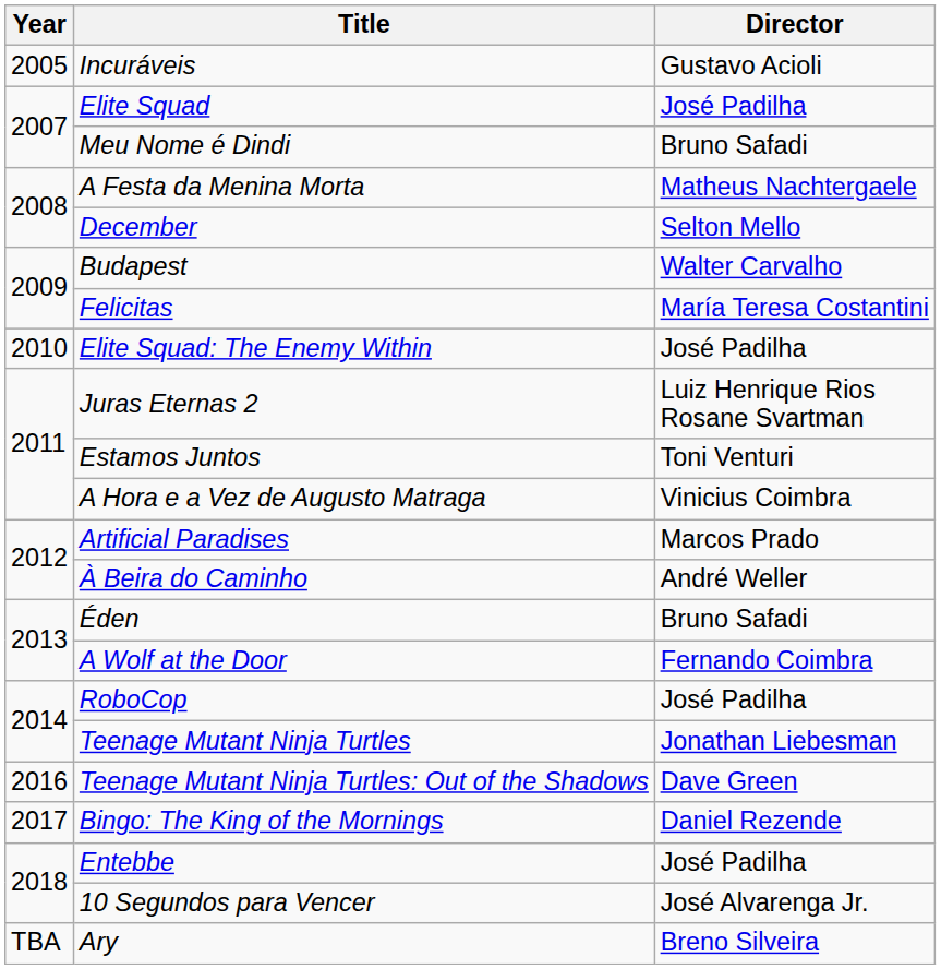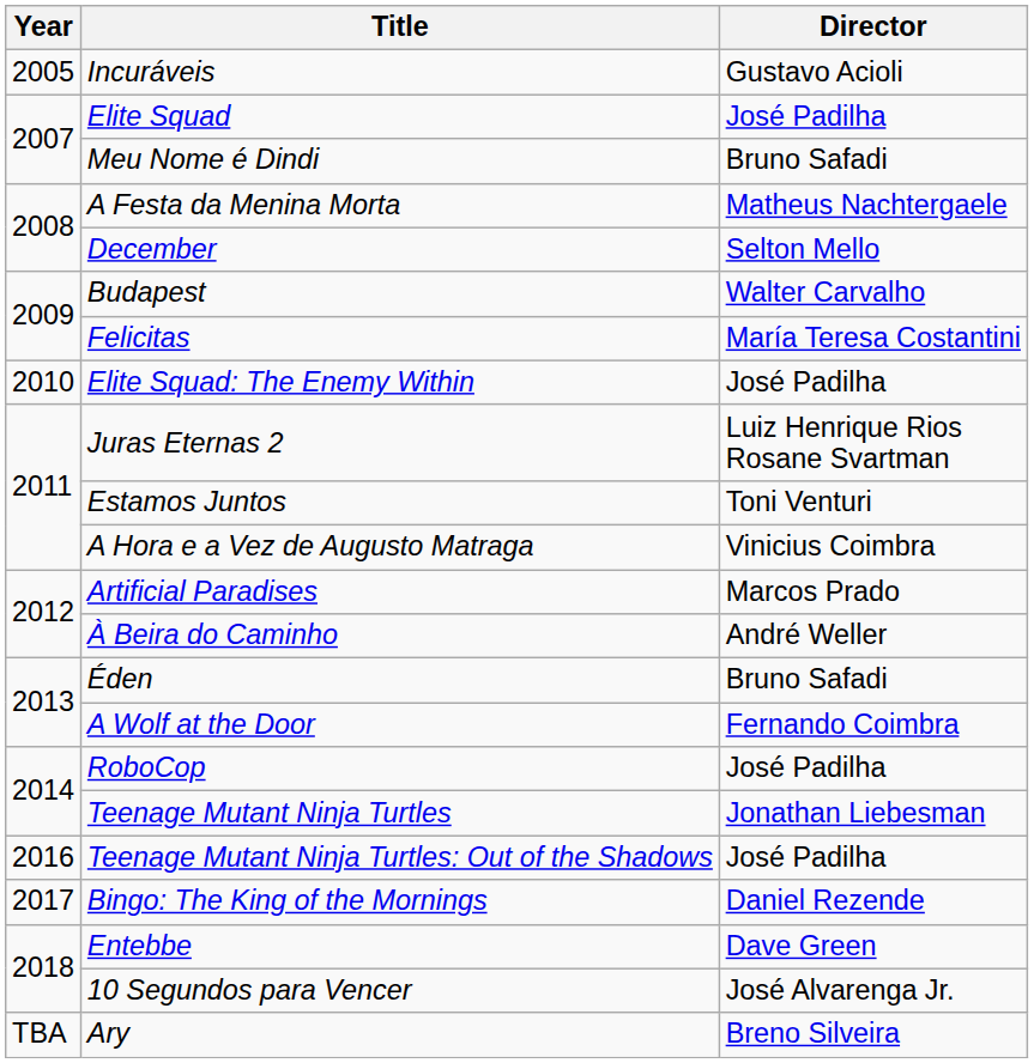 <table class="wikitable">
 <tr>
 <th>Year</th>
 <th>Title</th>
 <th>Director</th>
 </tr>
 <tr>
 <td>2005</td>
 <td><em>Incuráveis</em></td>
 <td>Gustavo Acioli</td>
 </tr>
 <tr>
 <td rowspan=2>2007</td>
 <td><em><a href='#'>Elite Squad</a></em></td>
 <td><a href='#'>José Padilha</a></td>
 </tr>
 <tr>
 <td><em>Meu Nome é Dindi</em></td>
 <td>Bruno Safadi</td>
 </tr>
 <tr>
 <td rowspan=2>2008</td>
 <td><em>A Festa da Menina Morta</em></td>
 <td><a href='#'>Matheus Nachtergaele</a></td>
 </tr>
 <tr>
 <td><em><a href='#'>December</a></em></td>
 <td><a href='#'>Selton Mello</a></td>
 </tr>
 <tr>
 <td rowspan=2>2009</td>
 <td><em>Budapest</em></td>
 <td><a href='#'>Walter Carvalho</a></td>
 </tr>
 <tr>
 <td><em><a href='#'>Felicitas</a></em></td>
 <td><a href='#'>María Teresa Costantini</a></td>
 </tr>
 <tr>
 <td>2010</td>
 <td><em><a href='#'>Elite Squad: The Enemy Within</a></em></td>
 <td>José Padilha</td>
 </tr>
 <tr>
 <td rowspan=3>2011</td>
 <td><em>Juras Eternas 2</em></td>
 <td>Luiz Henrique Rios<br>Rosane Svartman</td>
 </tr>
 <tr>
 <td><em>Estamos Juntos</em></td>
 <td>Toni Venturi</td>
 </tr>
 <tr>
 <td><em>A Hora e a Vez de Augusto Matraga</em></td>
 <td>Vinicius Coimbra</td>
 </tr>
 <tr>
 <td rowspan=2>2012</td>
 <td><em><a href='#'>Artificial Paradises</a></em></td>
 <td>Marcos Prado</td>
 </tr>
 <tr>
 <td><em><a href='#'>À Beira do Caminho</a></em></td>
 <td>André Weller</td>
 </tr>
 <tr>
 <td rowspan=2>2013</td>
 <td><em>Éden</em></td>
 <td>Bruno Safadi</td>
 </tr>
 <tr>
 <td><em><a href='#'>A Wolf at the Door</a></em></td>
 <td><a href='#'>Fernando Coimbra</a></td>
 </tr>
 <tr>
 <td rowspan=2>2014</td>
 <td><em><a href='#'>RoboCop</a></em></td>
 <td>José Padilha</td>
 </tr>
 <tr>
 <td><em><a href='#'>Teenage Mutant Ninja Turtles</a></em></td>
 <td><a href='#'>Jonathan Liebesman</a></td>
 </tr>
 <tr>
 <td>2016</td>
 <td><em><a href='#'>Teenage Mutant Ninja Turtles: Out of the Shadows</a></em></td>
-<td><a href='#'>Dave Green</a></td>
+<td>José Padilha</td>
 </tr>
 <tr>
 <td>2017</td>
 <td><em><a href='#'>Bingo: The King of the Mornings</a></em></td>
 <td><a href='#'>Daniel Rezende</a></td>
 </tr>
 <tr>
 <td rowspan=2>2018</td>
 <td><em><a href='#'>Entebbe</a></em></td>
-<td>José Padilha</td>
+<td><a href='#'>Dave Green</a></td>
 </tr>
 <tr>
 <td><em>10 Segundos para Vencer</em></td>
 <td>José Alvarenga Jr.</td>
 </tr>
 <tr>
 <td>TBA</td>
 <td><em>Ary</em></td>
 <td><a href='#'>Breno Silveira</a></td>
 </tr>
 </table>
